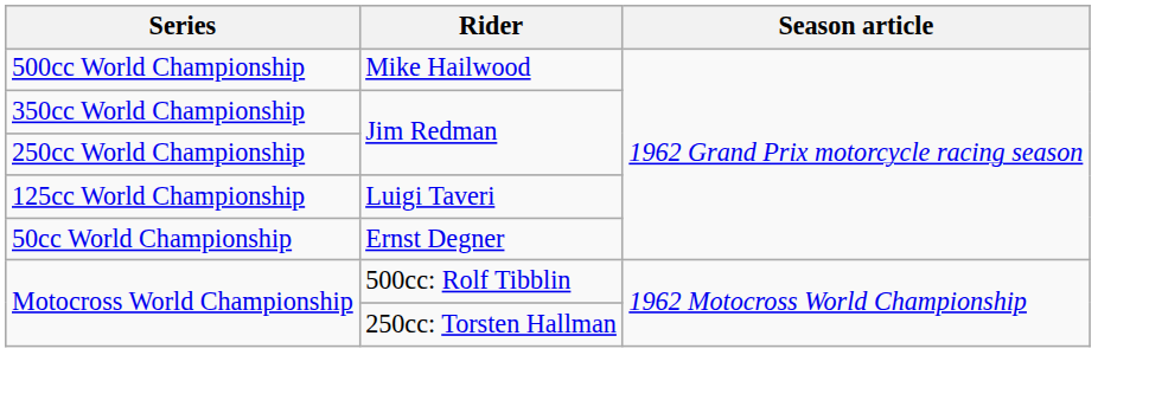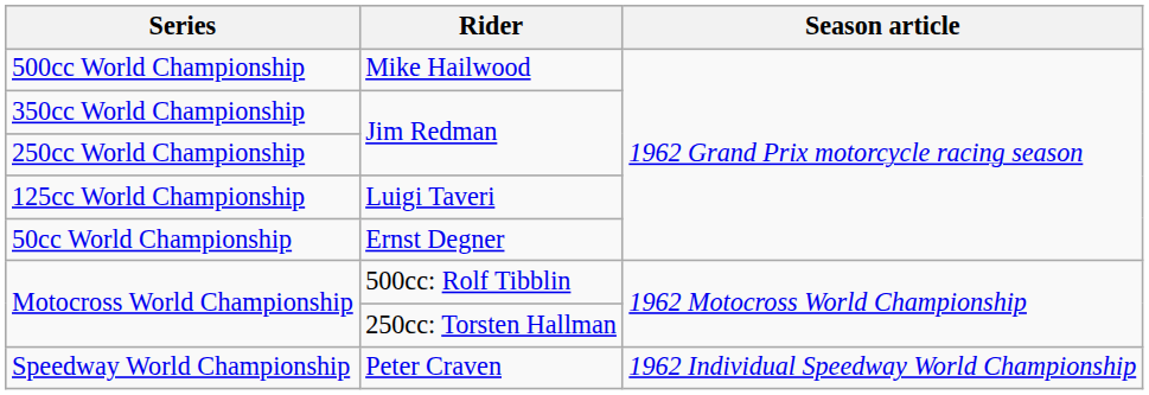 <table class="wikitable" style="font-size: 87%;">
 <tr>
 <th>Series</th>
 <th>Rider</th>
 <th>Season article</th>
 </tr>
 <tr>
 <td><a href='#'>500cc World Championship</a></td>
 <td> <a href='#'>Mike Hailwood</a></td>
 <td rowspan=5><em><a href='#'>1962 Grand Prix motorcycle racing season</a></em></td>
 </tr>
 <tr>
 <td><a href='#'>350cc World Championship</a></td>
 <td rowspan=2> <a href='#'>Jim Redman</a></td>
 </tr>
 <tr>
 <td><a href='#'>250cc World Championship</a></td>
 </tr>
 <tr>
 <td><a href='#'>125cc World Championship</a></td>
 <td> <a href='#'>Luigi Taveri</a></td>
 </tr>
 <tr>
 <td><a href='#'>50cc World Championship</a></td>
 <td> <a href='#'>Ernst Degner</a></td>
 </tr>
 <tr>
 <td rowspan=2><a href='#'>Motocross World Championship</a></td>
 <td>500cc:  <a href='#'>Rolf Tibblin</a></td>
 <td rowspan=2><em><a href='#'>1962 Motocross World Championship</a></em></td>
 </tr>
 <tr>
 <td>250cc:  <a href='#'>Torsten Hallman</a></td>
 </tr>
+<tr>
+<td><a href='#'>Speedway World Championship</a></td>
+<td> <a href='#'>Peter Craven</a></td>
+<td><em><a href='#'>1962 Individual Speedway World Championship</a></em></td>
+</tr>
 </table>
